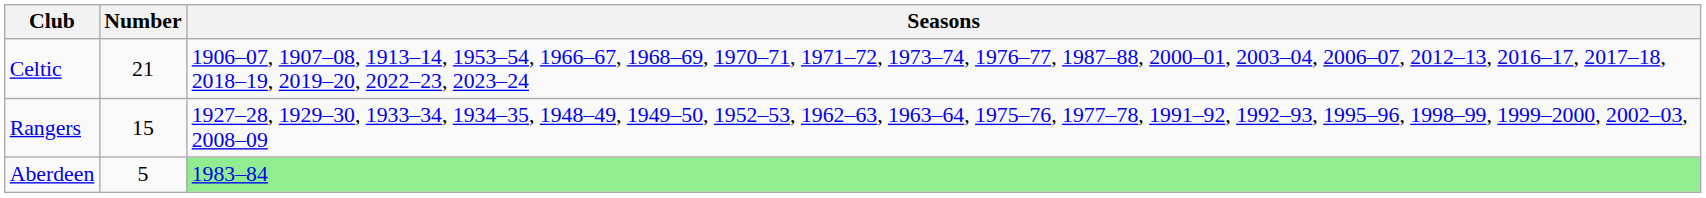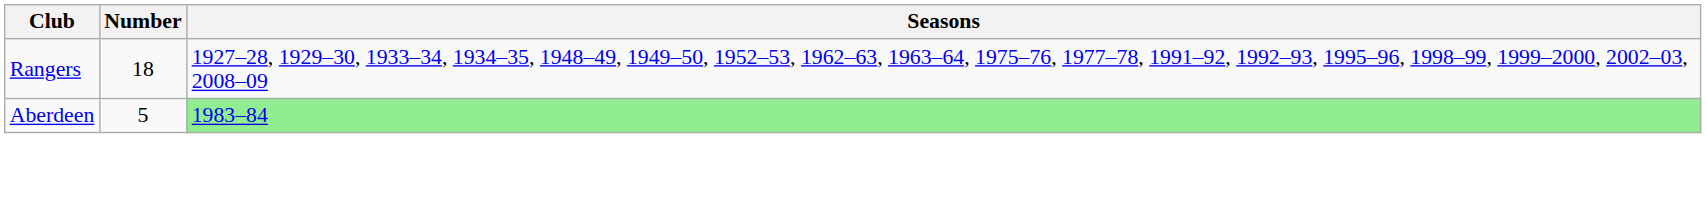 <table class="wikitable sortable">
 <tr>
 <th>Club</th>
 <th>Number</th>
 <th>Seasons</th>
 </tr>
 <tr>
-<td><a href='#'>Celtic</a></td>
-<td style="text-align:center">21</td>
-<td><a href='#'>1906–07</a>, <a href='#'>1907–08</a>, <a href='#'>1913–14</a>, <a href='#'>1953–54</a>, <a href='#'>1966–67</a>, <a href='#'>1968–69</a>, <a href='#'>1970–71</a>, <a href='#'>1971–72</a>, <a href='#'>1973–74</a>, <a href='#'>1976–77</a>, <a href='#'>1987–88</a>, <a href='#'>2000–01</a>, <a href='#'>2003–04</a>, <a href='#'>2006–07</a>, <a href='#'>2012–13</a>, <a href='#'>2016–17</a>, <a href='#'>2017–18</a>, <a href='#'>2018–19</a>, <a href='#'>2019–20</a>, <a href='#'>2022–23</a>, <a href='#'>2023–24</a></td>
-</tr>
-<tr>
 <td><a href='#'>Rangers</a></td>
-<td style="text-align:center">15</td>
+<td style="text-align:center">18</td>
 <td><a href='#'>1927–28</a>, <a href='#'>1929–30</a>, <a href='#'>1933–34</a>, <a href='#'>1934–35</a>, <a href='#'>1948–49</a>, <a href='#'>1949–50</a>, <a href='#'>1952–53</a>, <a href='#'>1962–63</a>, <a href='#'>1963–64</a>, <a href='#'>1975–76</a>, <a href='#'>1977–78</a>, <a href='#'>1991–92</a>, <a href='#'>1992–93</a>, <a href='#'>1995–96</a>, <a href='#'>1998–99</a>, <a href='#'>1999–2000</a>, <a href='#'>2002–03</a>, <a href='#'>2008–09</a></td>
 </tr>
 <tr>
 <td><a href='#'>Aberdeen</a></td>
 <td style="text-align:center">5</td>
 <td style="background: lightgreen;"><a href='#'>1983–84</a></td>
 </tr>
 </table>
